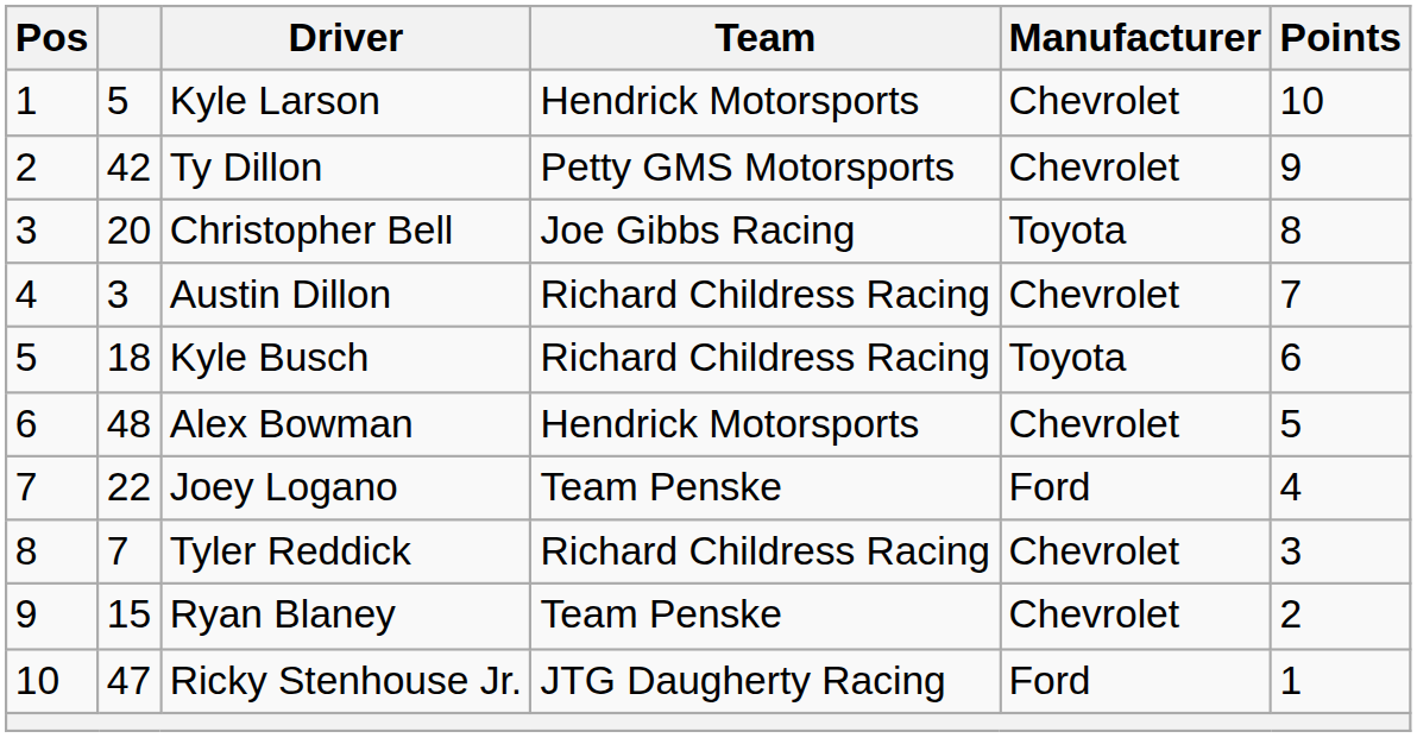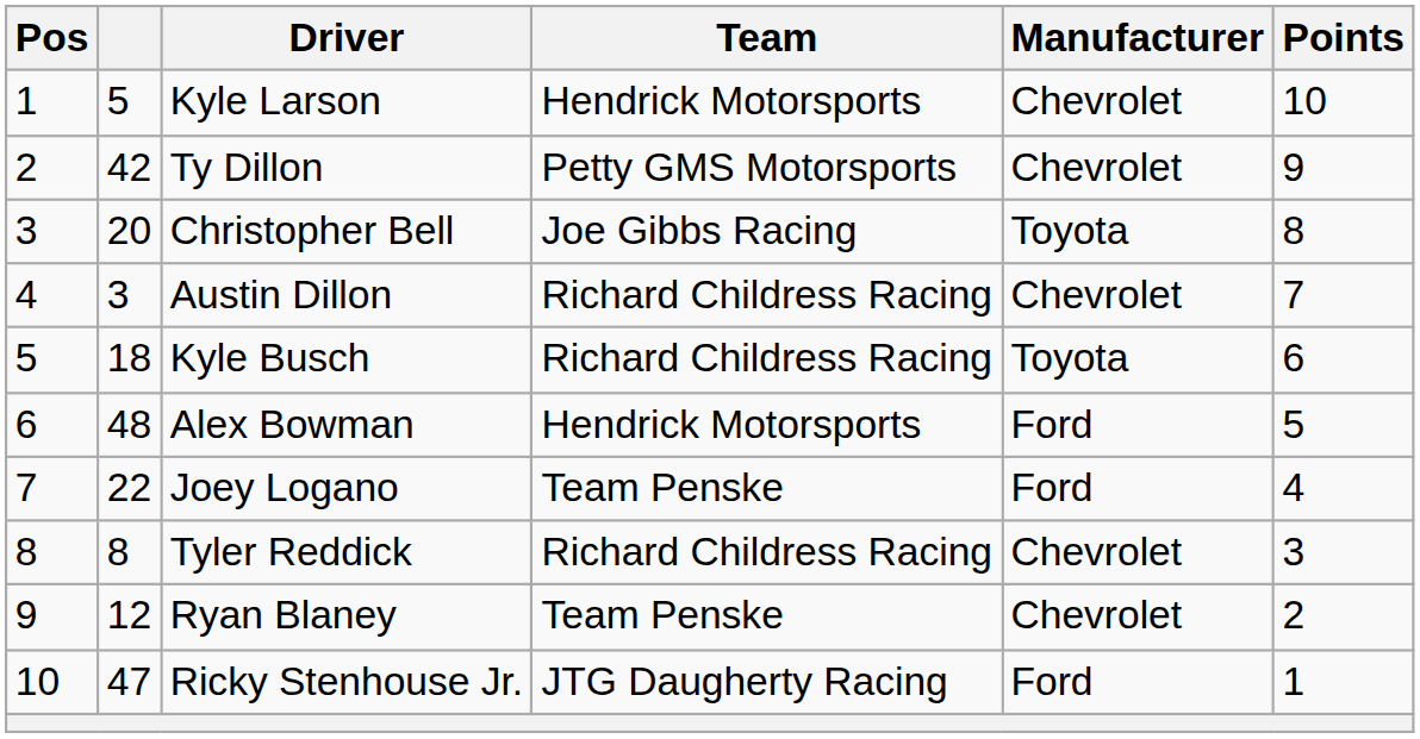 <table class="wikitable" style="font-size:98%">
 <tr>
 <th>Pos</th>
 <th></th>
 <th>Driver</th>
 <th>Team</th>
 <th>Manufacturer</th>
 <th>Points</th>
 </tr>
 <tr>
 <td>1</td>
 <td>5</td>
 <td>Kyle Larson</td>
 <td>Hendrick Motorsports</td>
 <td>Chevrolet</td>
 <td>10</td>
 </tr>
 <tr>
 <td>2</td>
 <td>42</td>
 <td>Ty Dillon</td>
 <td>Petty GMS Motorsports</td>
 <td>Chevrolet</td>
 <td>9</td>
 </tr>
 <tr>
 <td>3</td>
 <td>20</td>
 <td>Christopher Bell</td>
 <td>Joe Gibbs Racing</td>
 <td>Toyota</td>
 <td>8</td>
 </tr>
 <tr>
 <td>4</td>
 <td>3</td>
 <td>Austin Dillon</td>
 <td>Richard Childress Racing</td>
 <td>Chevrolet</td>
 <td>7</td>
 </tr>
 <tr>
 <td>5</td>
 <td>18</td>
 <td>Kyle Busch</td>
 <td>Richard Childress Racing</td>
 <td>Toyota</td>
 <td>6</td>
 </tr>
 <tr>
 <td>6</td>
 <td>48</td>
 <td>Alex Bowman</td>
 <td>Hendrick Motorsports</td>
-<td>Chevrolet</td>
+<td>Ford</td>
 <td>5</td>
 </tr>
 <tr>
 <td>7</td>
 <td>22</td>
 <td>Joey Logano</td>
 <td>Team Penske</td>
 <td>Ford</td>
 <td>4</td>
 </tr>
 <tr>
 <td>8</td>
-<td>7</td>
+<td>8</td>
 <td>Tyler Reddick</td>
 <td>Richard Childress Racing</td>
 <td>Chevrolet</td>
 <td>3</td>
 </tr>
 <tr>
 <td>9</td>
-<td>15</td>
+<td>12</td>
 <td>Ryan Blaney</td>
 <td>Team Penske</td>
 <td>Chevrolet</td>
 <td>2</td>
 </tr>
 <tr>
 <td>10</td>
 <td>47</td>
 <td>Ricky Stenhouse Jr.</td>
 <td>JTG Daugherty Racing</td>
 <td>Ford</td>
 <td>1</td>
 </tr>
 <tr>
 <th colspan="6"></th>
 </tr>
 </table>
